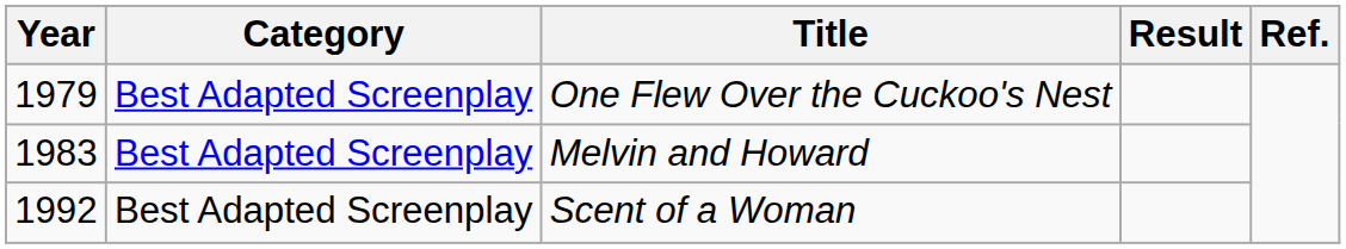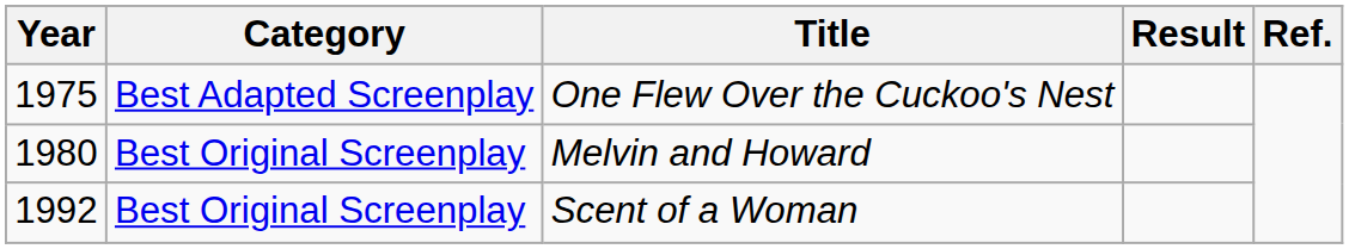 <table class="wikitable">
 <tr>
 <th>Year</th>
 <th>Category</th>
 <th>Title</th>
 <th>Result</th>
 <th>Ref.</th>
 </tr>
 <tr>
-<td>1979</td>
+<td>1975</td>
 <td><a href='#'>Best Adapted Screenplay</a></td>
 <td><em>One Flew Over the Cuckoo's Nest</em></td>
 <td></td>
 <td rowspan=3></td>
 </tr>
 <tr>
-<td>1983</td>
-<td><a href='#'>Best Adapted Screenplay</a></td>
+<td>1980</td>
+<td><a href='#'>Best Original Screenplay</a></td>
 <td><em>Melvin and Howard</em></td>
 <td></td>
 </tr>
 <tr>
 <td>1992</td>
-<td>Best Adapted Screenplay</td>
+<td><a href='#'>Best Original Screenplay</a></td>
 <td><em>Scent of a Woman</em></td>
 <td></td>
 </tr>
 </table>
